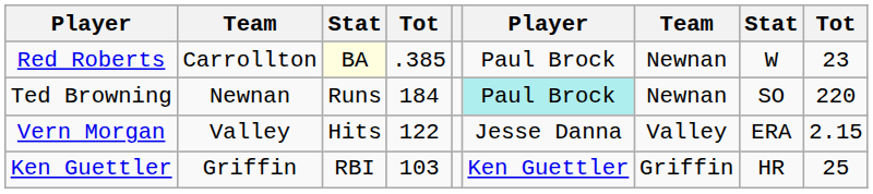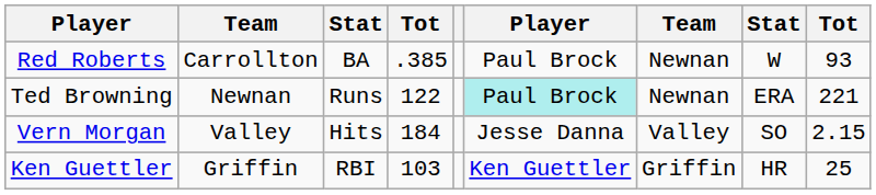 <table class="wikitable" style="text-align:center">
 <tr>
 <th>Player</th>
 <th>Team</th>
 <th>Stat</th>
 <th>Tot</th>
 <th></th>
 <th>Player</th>
 <th>Team</th>
 <th>Stat</th>
 <th>Tot</th>
 </tr>
 <tr>
 <td><a href='#'>Red Roberts</a></td>
 <td>Carrollton</td>
-<td style="background: lightyellow;">BA</td>
+<td>BA</td>
 <td>.385</td>
 <td></td>
 <td>Paul Brock</td>
 <td>Newnan</td>
 <td>W</td>
-<td>23</td>
+<td>93</td>
 </tr>
 <tr>
 <td>Ted Browning</td>
 <td>Newnan</td>
 <td>Runs</td>
-<td>184</td>
+<td>122</td>
 <td></td>
 <td style="background: paleturquoise;">Paul Brock</td>
 <td>Newnan</td>
-<td>SO</td>
-<td>220</td>
+<td>ERA</td>
+<td>221</td>
 </tr>
 <tr>
 <td><a href='#'>Vern Morgan</a></td>
 <td>Valley</td>
 <td>Hits</td>
-<td>122</td>
+<td>184</td>
 <td></td>
 <td>Jesse Danna</td>
 <td>Valley</td>
-<td>ERA</td>
+<td>SO</td>
 <td>2.15</td>
 </tr>
 <tr>
 <td><a href='#'>Ken Guettler</a></td>
 <td>Griffin</td>
 <td>RBI</td>
 <td>103</td>
 <td></td>
 <td><a href='#'>Ken Guettler</a></td>
 <td>Griffin</td>
 <td>HR</td>
 <td>25</td>
 </tr>
 </table>
